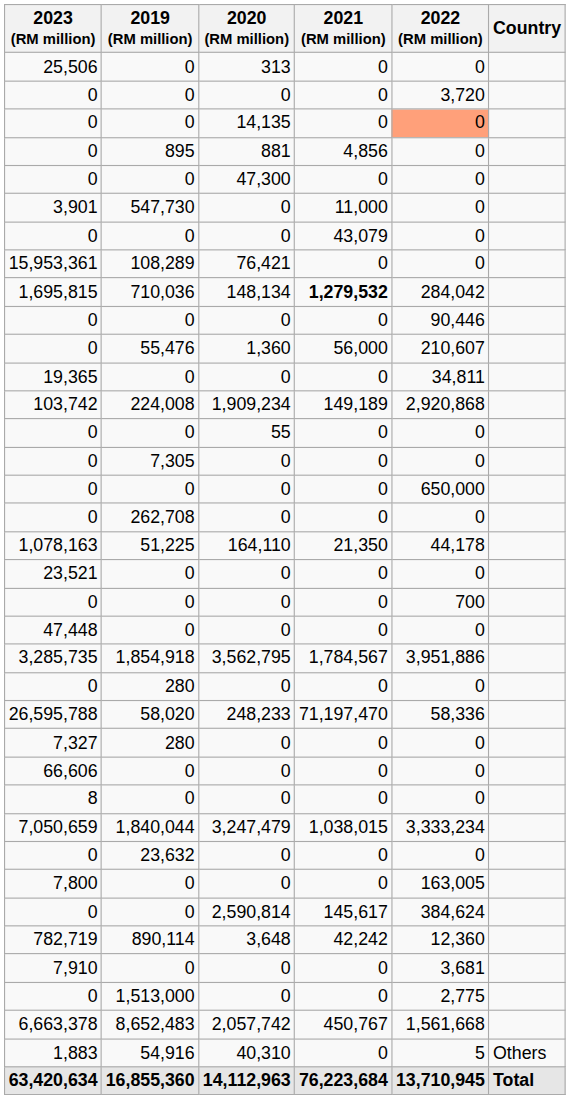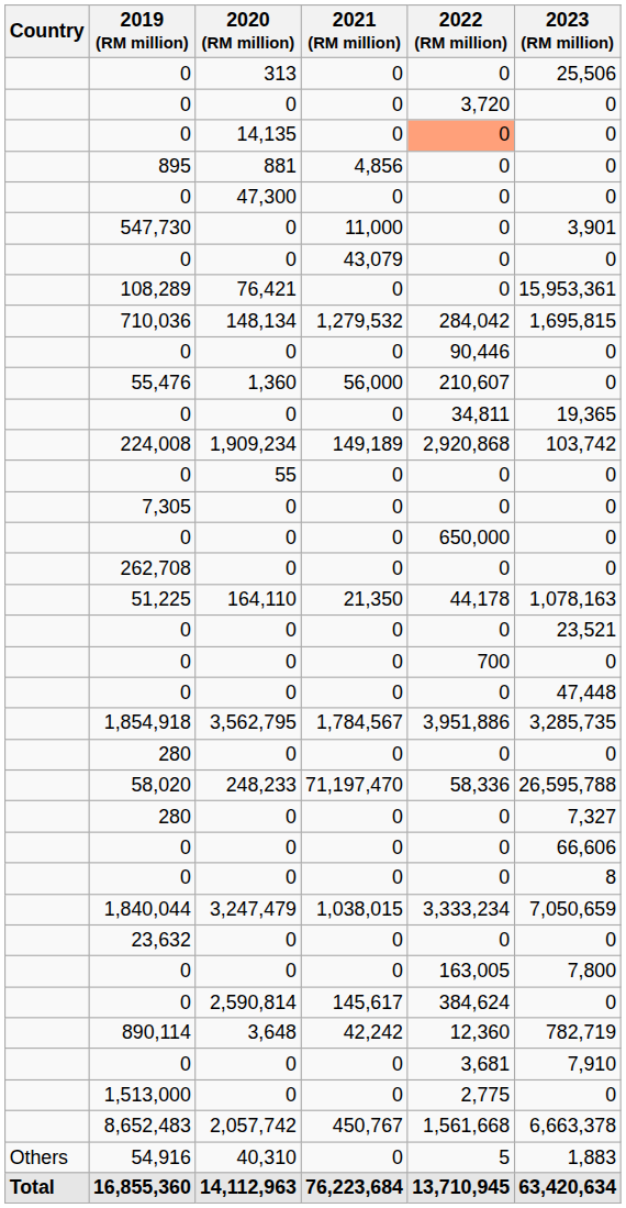 <table class="wikitable sortable mw-collapsible">
 <tr>
-<th>2023<br><small>(RM million)</small></th>
+<th>Country</th>
 <th>2019<br><small>(RM million)</small></th>
 <th>2020<br><small>(RM million)</small></th>
 <th>2021<br><small>(RM million)</small></th>
 <th>2022<br><small>(RM million)</small></th>
-<th>Country</th>
+<th>2023<br><small>(RM million)</small></th>
 </tr>
 <tr>
-<td align="right">25,506</td>
+<td></td>
 <td align="right">0</td>
 <td align="right">313</td>
 <td align="right">0</td>
 <td align="right">0</td>
-<td></td>
+<td align="right">25,506</td>
 </tr>
 <tr>
+<td></td>
+<td align="right">0</td>
+<td align="right">0</td>
+<td align="right">0</td>
+<td align="right">3,720</td>
+<td align="right">0</td>
+</tr>
+<tr>
+<td></td>
+<td align="right">0</td>
+<td align="right">14,135</td>
+<td align="right">0</td>
+<td align="right" style="background: lightsalmon;">0</td>
+<td align="right">0</td>
+</tr>
+<tr>
+<td></td>
+<td align="right">895</td>
+<td align="right">881</td>
+<td align="right">4,856</td>
+<td align="right">0</td>
+<td align="right">0</td>
+</tr>
+<tr>
+<td></td>
+<td align="right">0</td>
+<td align="right">47,300</td>
+<td align="right">0</td>
+<td align="right">0</td>
+<td align="right">0</td>
+</tr>
+<tr>
+<td></td>
+<td align="right">547,730</td>
+<td align="right">0</td>
+<td align="right">11,000</td>
+<td align="right">0</td>
+<td align="right">3,901</td>
+</tr>
+<tr>
+<td></td>
+<td align="right">0</td>
+<td align="right">0</td>
+<td align="right">43,079</td>
+<td align="right">0</td>
+<td align="right">0</td>
+</tr>
+<tr>
+<td></td>
+<td align="right">108,289</td>
+<td align="right">76,421</td>
+<td align="right">0</td>
+<td align="right">0</td>
+<td align="right">15,953,361</td>
+</tr>
+<tr>
+<td></td>
+<td align="right">710,036</td>
+<td align="right">148,134</td>
+<td align="right">1,279,532</td>
+<td align="right">284,042</td>
+<td align="right">1,695,815</td>
+</tr>
+<tr>
+<td></td>
+<td align="right">0</td>
+<td align="right">0</td>
+<td align="right">0</td>
+<td align="right">90,446</td>
+<td align="right">0</td>
+</tr>
+<tr>
+<td></td>
+<td align="right">55,476</td>
+<td align="right">1,360</td>
+<td align="right">56,000</td>
+<td align="right">210,607</td>
+<td align="right">0</td>
+</tr>
+<tr>
+<td></td>
+<td align="right">0</td>
+<td align="right">0</td>
+<td align="right">0</td>
+<td align="right">34,811</td>
+<td align="right">19,365</td>
+</tr>
+<tr>
+<td></td>
+<td align="right">224,008</td>
+<td align="right">1,909,234</td>
+<td align="right">149,189</td>
+<td align="right">2,920,868</td>
+<td align="right">103,742</td>
+</tr>
+<tr>
+<td></td>
+<td align="right">0</td>
+<td align="right">55</td>
+<td align="right">0</td>
+<td align="right">0</td>
+<td align="right">0</td>
+</tr>
+<tr>
+<td></td>
+<td align="right">7,305</td>
 <td align="right">0</td>
 <td align="right">0</td>
 <td align="right">0</td>
 <td align="right">0</td>
-<td align="right">3,720</td>
-<td></td>
 </tr>
 <tr>
-<td align="right">0</td>
-<td align="right">0</td>
-<td align="right">14,135</td>
-<td align="right">0</td>
-<td align="right" style="background: lightsalmon;">0</td>
 <td></td>
-</tr>
-<tr>
-<td align="right">0</td>
-<td align="right">895</td>
-<td align="right">881</td>
-<td align="right">4,856</td>
-<td align="right">0</td>
-<td></td>
-</tr>
-<tr>
-<td align="right">0</td>
-<td align="right">0</td>
-<td align="right">47,300</td>
-<td align="right">0</td>
-<td align="right">0</td>
-<td></td>
-</tr>
-<tr>
-<td align="right">3,901</td>
-<td align="right">547,730</td>
-<td align="right">0</td>
-<td align="right">11,000</td>
-<td align="right">0</td>
-<td></td>
-</tr>
-<tr>
 <td align="right">0</td>
 <td align="right">0</td>
 <td align="right">0</td>
-<td align="right">43,079</td>
+<td align="right">650,000</td>
 <td align="right">0</td>
-<td></td>
 </tr>
 <tr>
-<td align="right">15,953,361</td>
-<td align="right">108,289</td>
-<td align="right">76,421</td>
-<td align="right">0</td>
-<td align="right">0</td>
 <td></td>
-</tr>
-<tr>
-<td align="right">1,695,815</td>
-<td align="right">710,036</td>
-<td align="right">148,134</td>
-<td align="right"><strong>1,279,532</strong></td>
-<td align="right">284,042</td>
-<td></td>
-</tr>
-<tr>
+<td align="right">262,708</td>
 <td align="right">0</td>
 <td align="right">0</td>
 <td align="right">0</td>
 <td align="right">0</td>
-<td align="right">90,446</td>
-<td></td>
 </tr>
 <tr>
-<td align="right">0</td>
-<td align="right">55,476</td>
-<td align="right">1,360</td>
-<td align="right">56,000</td>
-<td align="right">210,607</td>
 <td></td>
+<td align="right">51,225</td>
+<td align="right">164,110</td>
+<td align="right">21,350</td>
+<td align="right">44,178</td>
+<td align="right">1,078,163</td>
 </tr>
 <tr>
-<td align="right">19,365</td>
-<td align="right">0</td>
-<td align="right">0</td>
-<td align="right">0</td>
-<td align="right">34,811</td>
 <td></td>
-</tr>
-<tr>
-<td align="right">103,742</td>
-<td align="right">224,008</td>
-<td align="right">1,909,234</td>
-<td align="right">149,189</td>
-<td align="right">2,920,868</td>
-<td></td>
-</tr>
-<tr>
-<td align="right">0</td>
-<td align="right">0</td>
-<td align="right">55</td>
-<td align="right">0</td>
-<td align="right">0</td>
-<td></td>
-</tr>
-<tr>
-<td align="right">0</td>
-<td align="right">7,305</td>
-<td align="right">0</td>
-<td align="right">0</td>
-<td align="right">0</td>
-<td></td>
-</tr>
-<tr>
 <td align="right">0</td>
 <td align="right">0</td>
 <td align="right">0</td>
 <td align="right">0</td>
-<td align="right">650,000</td>
-<td></td>
+<td align="right">23,521</td>
 </tr>
 <tr>
-<td align="right">0</td>
-<td align="right">262,708</td>
+<td></td>
 <td align="right">0</td>
 <td align="right">0</td>
 <td align="right">0</td>
-<td></td>
+<td align="right">700</td>
+<td align="right">0</td>
 </tr>
 <tr>
-<td align="right">1,078,163</td>
-<td align="right">51,225</td>
-<td align="right">164,110</td>
-<td align="right">21,350</td>
-<td align="right">44,178</td>
 <td></td>
-</tr>
-<tr>
-<td align="right">23,521</td>
 <td align="right">0</td>
 <td align="right">0</td>
 <td align="right">0</td>
 <td align="right">0</td>
-<td></td>
+<td align="right">47,448</td>
 </tr>
 <tr>
+<td></td>
+<td align="right">1,854,918</td>
+<td align="right">3,562,795</td>
+<td align="right">1,784,567</td>
+<td align="right">3,951,886</td>
+<td align="right">3,285,735</td>
+</tr>
+<tr>
+<td></td>
+<td align="right">280</td>
 <td align="right">0</td>
 <td align="right">0</td>
 <td align="right">0</td>
 <td align="right">0</td>
-<td align="right">700</td>
-<td></td>
 </tr>
 <tr>
-<td align="right">47,448</td>
+<td></td>
+<td align="right">58,020</td>
+<td align="right">248,233</td>
+<td align="right">71,197,470</td>
+<td align="right">58,336</td>
+<td align="right">26,595,788</td>
+</tr>
+<tr>
+<td></td>
+<td align="right">280</td>
+<td align="right">0</td>
+<td align="right">0</td>
+<td align="right">0</td>
+<td align="right">7,327</td>
+</tr>
+<tr>
+<td></td>
 <td align="right">0</td>
 <td align="right">0</td>
 <td align="right">0</td>
 <td align="right">0</td>
-<td></td>
+<td align="right">66,606</td>
 </tr>
 <tr>
-<td align="right">3,285,735</td>
-<td align="right">1,854,918</td>
-<td align="right">3,562,795</td>
-<td align="right">1,784,567</td>
-<td align="right">3,951,886</td>
 <td></td>
-</tr>
-<tr>
-<td align="right">0</td>
-<td align="right">280</td>
-<td align="right">0</td>
-<td align="right">0</td>
-<td align="right">0</td>
-<td></td>
-</tr>
-<tr>
-<td align="right">26,595,788</td>
-<td align="right">58,020</td>
-<td align="right">248,233</td>
-<td align="right">71,197,470</td>
-<td align="right">58,336</td>
-<td></td>
-</tr>
-<tr>
-<td align="right">7,327</td>
-<td align="right">280</td>
-<td align="right">0</td>
-<td align="right">0</td>
-<td align="right">0</td>
-<td></td>
-</tr>
-<tr>
-<td align="right">66,606</td>
 <td align="right">0</td>
 <td align="right">0</td>
 <td align="right">0</td>
 <td align="right">0</td>
-<td></td>
+<td align="right">8</td>
 </tr>
 <tr>
-<td align="right">8</td>
+<td></td>
+<td align="right">1,840,044</td>
+<td align="right">3,247,479</td>
+<td align="right">1,038,015</td>
+<td align="right">3,333,234</td>
+<td align="right">7,050,659</td>
+</tr>
+<tr>
+<td></td>
+<td align="right">23,632</td>
 <td align="right">0</td>
 <td align="right">0</td>
 <td align="right">0</td>
 <td align="right">0</td>
-<td></td>
 </tr>
 <tr>
-<td align="right">7,050,659</td>
-<td align="right">1,840,044</td>
-<td align="right">3,247,479</td>
-<td align="right">1,038,015</td>
-<td align="right">3,333,234</td>
 <td></td>
-</tr>
-<tr>
-<td align="right">0</td>
-<td align="right">23,632</td>
-<td align="right">0</td>
-<td align="right">0</td>
-<td align="right">0</td>
-<td></td>
-</tr>
-<tr>
-<td align="right">7,800</td>
 <td align="right">0</td>
 <td align="right">0</td>
 <td align="right">0</td>
 <td align="right">163,005</td>
-<td></td>
+<td align="right">7,800</td>
 </tr>
 <tr>
-<td align="right">0</td>
+<td></td>
 <td align="right">0</td>
 <td align="right">2,590,814</td>
 <td align="right">145,617</td>
 <td align="right">384,624</td>
-<td></td>
+<td align="right">0</td>
 </tr>
 <tr>
-<td align="right">782,719</td>
+<td></td>
 <td align="right">890,114</td>
 <td align="right">3,648</td>
 <td align="right">42,242</td>
 <td align="right">12,360</td>
-<td></td>
+<td align="right">782,719</td>
 </tr>
 <tr>
-<td align="right">7,910</td>
+<td></td>
 <td align="right">0</td>
 <td align="right">0</td>
 <td align="right">0</td>
 <td align="right">3,681</td>
-<td></td>
+<td align="right">7,910</td>
 </tr>
 <tr>
-<td align="right">0</td>
+<td></td>
 <td align="right">1,513,000</td>
 <td align="right">0</td>
 <td align="right">0</td>
 <td align="right">2,775</td>
-<td></td>
+<td align="right">0</td>
 </tr>
 <tr>
-<td align="right">6,663,378</td>
+<td></td>
 <td align="right">8,652,483</td>
 <td align="right">2,057,742</td>
 <td align="right">450,767</td>
 <td align="right">1,561,668</td>
-<td></td>
+<td align="right">6,663,378</td>
 </tr>
 <tr>
-<td align="right">1,883</td>
+<td>Others</td>
 <td align="right">54,916</td>
 <td align="right">40,310</td>
 <td align="right">0</td>
 <td align="right">5</td>
-<td>Others</td>
+<td align="right">1,883</td>
 </tr>
 <tr style="background:#e6e6e6">
-<td align="right"><strong>63,420,634</strong></td>
+<td><strong>Total</strong></td>
 <td align="right"><strong>16,855,360</strong></td>
 <td align="right"><strong>14,112,963</strong></td>
 <td align="right"><strong>76,223,684</strong></td>
 <td align="right"><strong>13,710,945</strong></td>
-<td><strong>Total</strong></td>
+<td align="right"><strong>63,420,634</strong></td>
 </tr>
 </table>
